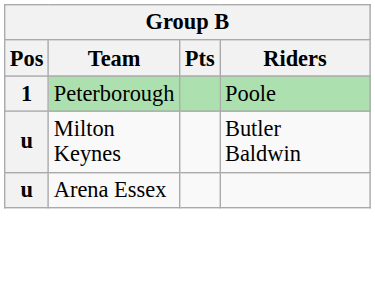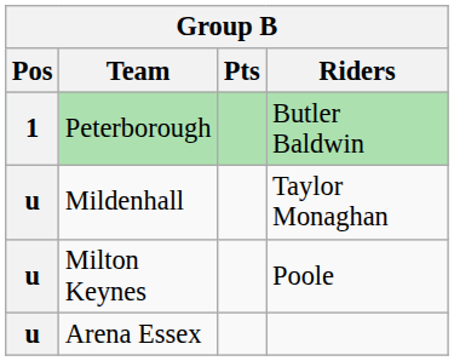 <table class="wikitable">
 <tr>
 <th colspan="4">Group B</th>
 </tr>
 <tr>
 <th width=20>Pos</th>
 <th width=80>Team</th>
 <th width=20>Pts</th>
 <th width=100>Riders</th>
 </tr>
 <tr style="background:#ACE1AF;">
 <th>1</th>
 <td>Peterborough</td>
 <td></td>
-<td>Poole<br></td>
+<td>Butler<br>Baldwin</td>
+</tr>
+<tr>
+<th>u</th>
+<td>Mildenhall</td>
+<td></td>
+<td>Taylor<br>Monaghan</td>
 </tr>
 <tr>
 <th>u</th>
 <td>Milton Keynes</td>
 <td></td>
-<td>Butler<br>Baldwin</td>
+<td>Poole<br></td>
 </tr>
 <tr>
 <th>u</th>
 <td>Arena Essex</td>
 <td></td>
 <td></td>
 </tr>
 </table>
